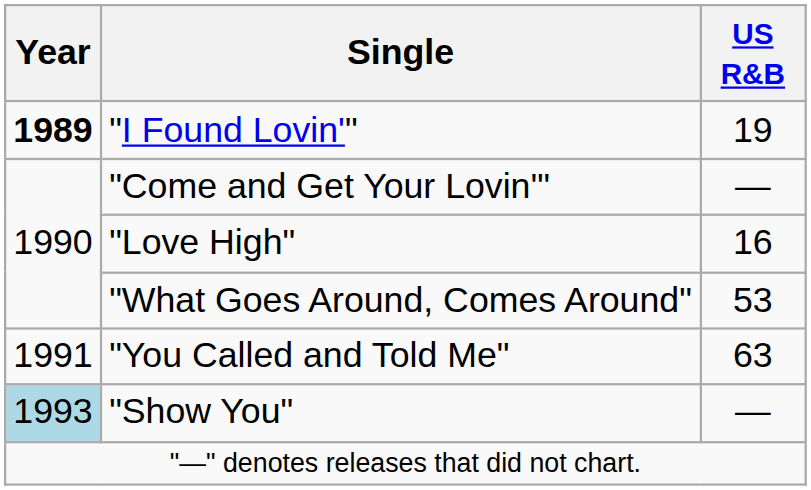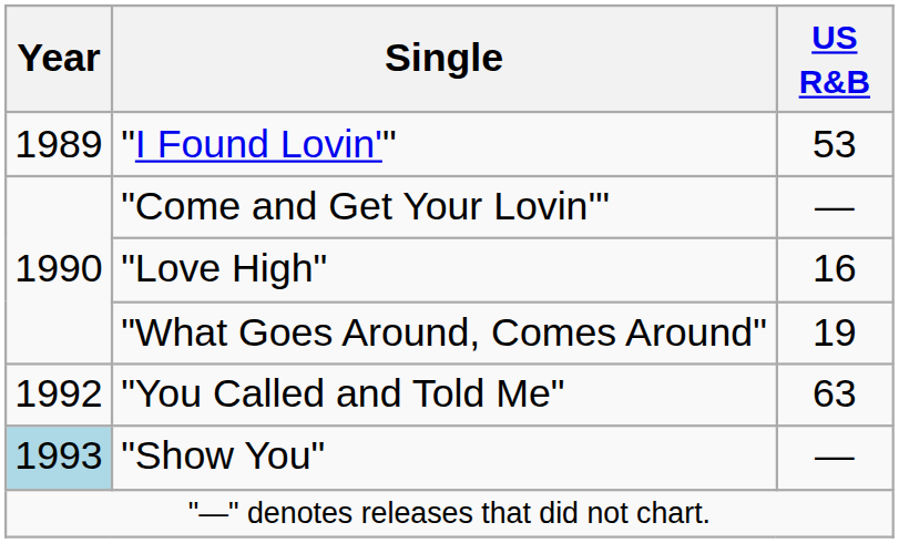 <table class="wikitable">
 <tr>
 <th>Year</th>
 <th>Single</th>
 <th style="width:40px;"><small><a href='#'>US R&B</a></small><br></th>
 </tr>
 <tr>
-<td><strong>1989</strong></td>
+<td>1989</td>
 <td>"<a href='#'>I Found Lovin'</a>"</td>
-<td align=center>19</td>
+<td align=center>53</td>
 </tr>
 <tr>
 <td rowspan="3">1990</td>
 <td>"Come and Get Your Lovin'"</td>
 <td align=center>—</td>
 </tr>
 <tr>
 <td>"Love High"</td>
 <td align=center>16</td>
 </tr>
 <tr>
 <td>"What Goes Around, Comes Around"</td>
-<td align=center>53</td>
+<td align=center>19</td>
 </tr>
 <tr>
-<td>1991</td>
+<td>1992</td>
 <td>"You Called and Told Me"</td>
 <td align=center>63</td>
 </tr>
 <tr>
 <td style="background: lightblue;">1993</td>
 <td>"Show You"</td>
 <td align=center>—</td>
 </tr>
 <tr>
 <td colspan="5" style="text-align:center; font-size:9pt;">"—" denotes releases that did not chart.</td>
 </tr>
 </table>
